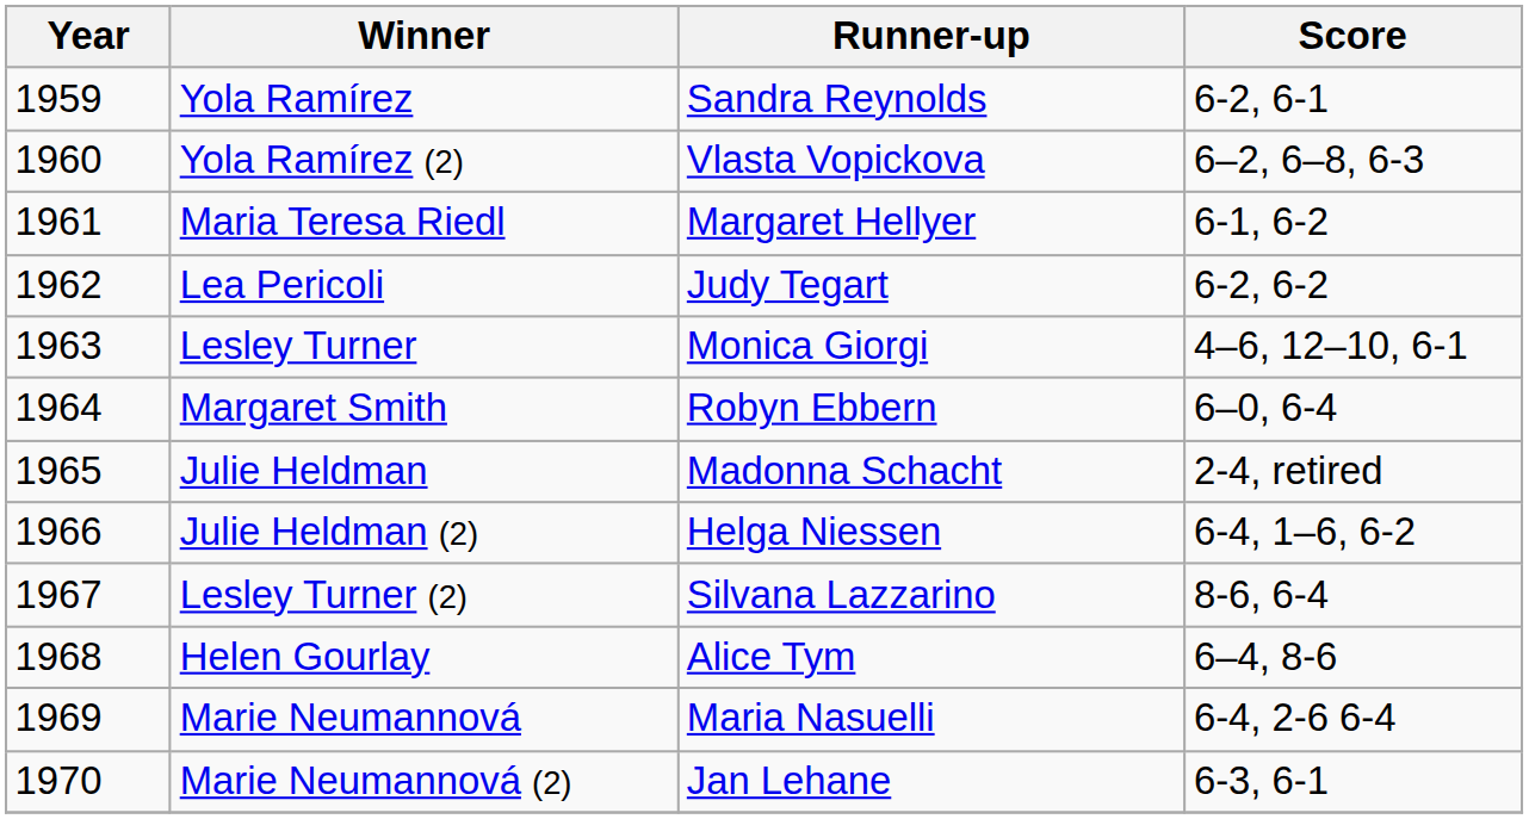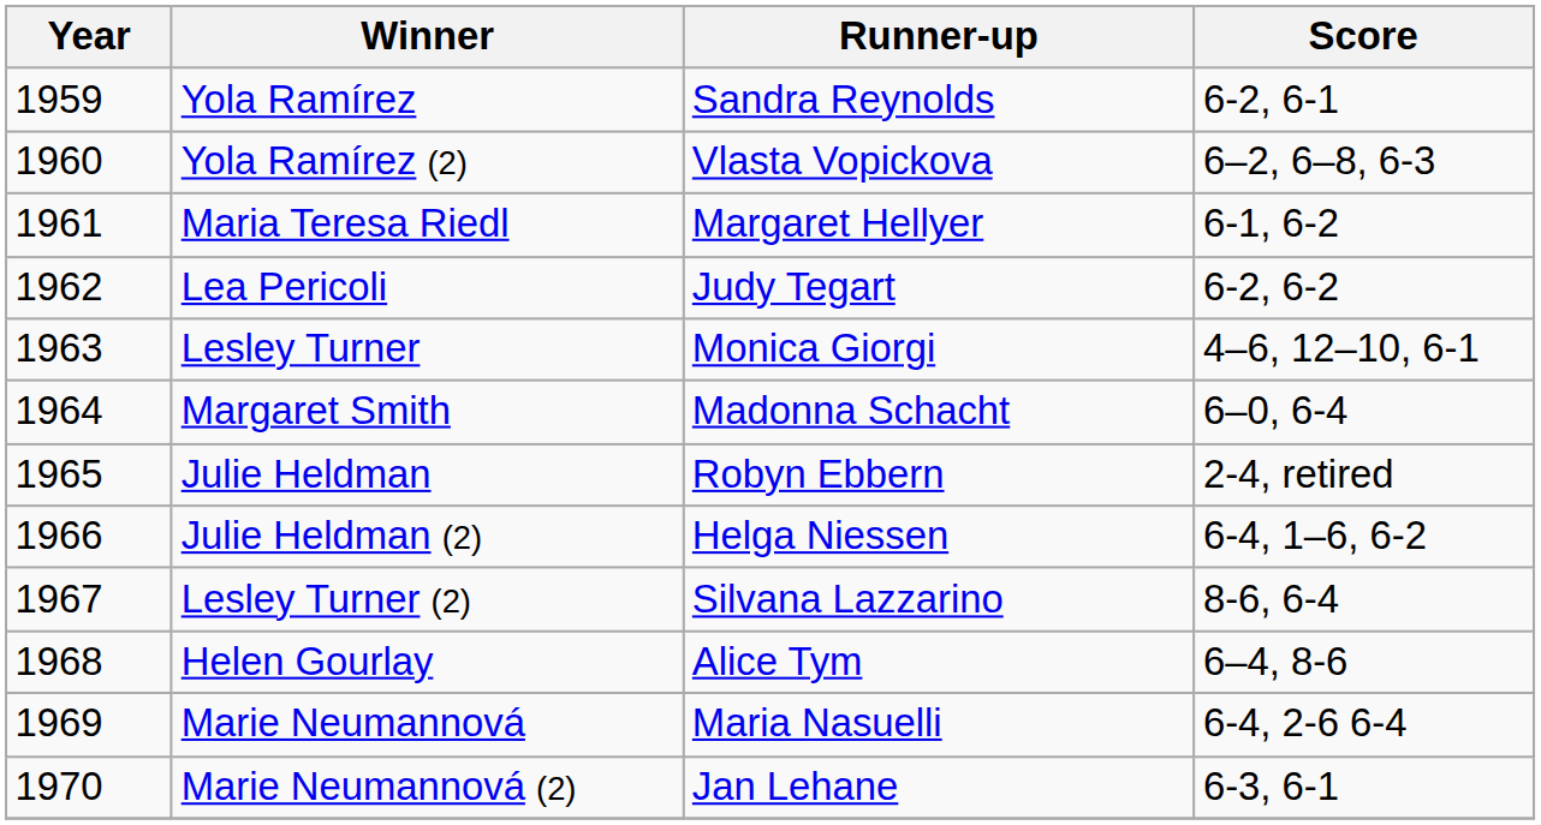 <table class="wikitable">
 <tr>
 <th style="width:60px;">Year</th>
 <th style="width:200px;">Winner</th>
 <th style="width:200px;">Runner-up</th>
 <th style="width:130px;">Score</th>
 </tr>
 <tr>
 <td>1959</td>
 <td> <a href='#'>Yola Ramírez</a></td>
 <td> <a href='#'>Sandra Reynolds</a></td>
 <td>6-2, 6-1</td>
 </tr>
 <tr>
 <td>1960</td>
 <td> <a href='#'>Yola Ramírez</a> <small>(2)</small></td>
 <td> <a href='#'>Vlasta Vopickova</a></td>
 <td>6–2, 6–8, 6-3</td>
 </tr>
 <tr>
 <td>1961</td>
 <td> <a href='#'>Maria Teresa Riedl</a></td>
 <td> <a href='#'>Margaret Hellyer</a></td>
 <td>6-1, 6-2</td>
 </tr>
 <tr>
 <td>1962</td>
 <td> <a href='#'>Lea Pericoli</a></td>
 <td> <a href='#'>Judy Tegart</a></td>
 <td>6-2, 6-2</td>
 </tr>
 <tr>
 <td>1963</td>
 <td> <a href='#'>Lesley Turner</a></td>
 <td> <a href='#'>Monica Giorgi</a></td>
 <td>4–6, 12–10, 6-1</td>
 </tr>
 <tr>
 <td>1964</td>
 <td> <a href='#'>Margaret Smith</a></td>
-<td> <a href='#'>Robyn Ebbern</a></td>
+<td> <a href='#'>Madonna Schacht</a></td>
 <td>6–0, 6-4</td>
 </tr>
 <tr>
 <td>1965</td>
 <td> <a href='#'>Julie Heldman</a></td>
-<td> <a href='#'>Madonna Schacht</a></td>
+<td> <a href='#'>Robyn Ebbern</a></td>
 <td>2-4, retired</td>
 </tr>
 <tr>
 <td>1966</td>
 <td> <a href='#'>Julie Heldman</a> <small>(2)</small></td>
 <td> <a href='#'>Helga Niessen</a></td>
 <td>6-4, 1–6, 6-2</td>
 </tr>
 <tr>
 <td>1967</td>
 <td> <a href='#'>Lesley Turner</a> <small>(2)</small></td>
 <td> <a href='#'>Silvana Lazzarino</a></td>
 <td>8-6, 6-4</td>
 </tr>
 <tr>
 <td>1968</td>
 <td> <a href='#'>Helen Gourlay</a></td>
 <td> <a href='#'>Alice Tym</a></td>
 <td>6–4, 8-6</td>
 </tr>
 <tr>
 <td>1969</td>
 <td> <a href='#'>Marie Neumannová</a></td>
 <td> <a href='#'>Maria Nasuelli</a></td>
 <td>6-4, 2-6 6-4</td>
 </tr>
 <tr>
 <td>1970</td>
 <td> <a href='#'>Marie Neumannová</a> <small>(2)</small></td>
 <td> <a href='#'>Jan Lehane</a></td>
 <td>6-3, 6-1</td>
 </tr>
 <tr>
 </tr>
 </table>
